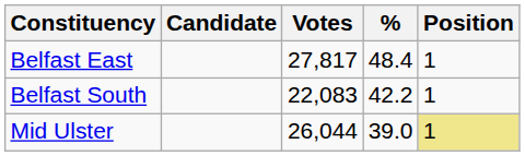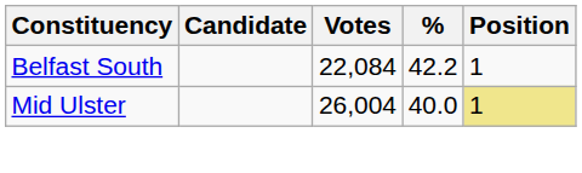 <table class="wikitable sortable">
 <tr>
 <th>Constituency</th>
 <th>Candidate</th>
 <th>Votes</th>
 <th>%</th>
 <th>Position</th>
 </tr>
 <tr>
-<td><a href='#'>Belfast East</a></td>
-<td></td>
-<td>27,817</td>
-<td>48.4</td>
-<td>1</td>
-</tr>
-<tr>
 <td><a href='#'>Belfast South</a></td>
 <td></td>
-<td>22,083</td>
+<td>22,084</td>
 <td>42.2</td>
 <td>1</td>
 </tr>
 <tr>
 <td><a href='#'>Mid Ulster</a></td>
 <td></td>
-<td>26,044</td>
-<td>39.0</td>
+<td>26,004</td>
+<td>40.0</td>
 <td style="background: khaki;">1</td>
 </tr>
 </table>
